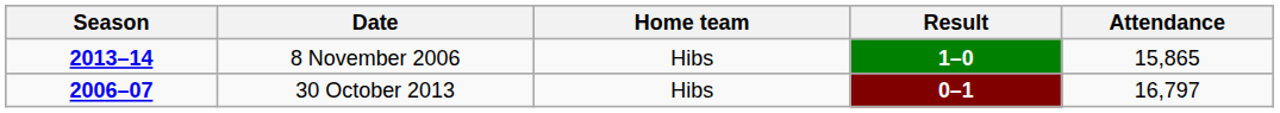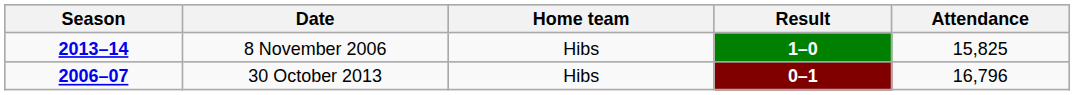 <table class="wikitable" style="text-align: center; width=55%; font-size: 11px">
 <tr>
 <th style="width:10%;">Season</th>
 <th style="width:15%;">Date</th>
 <th style="width:15%;">Home team</th>
 <th style="width:10%;">Result</th>
 <th style="width:10%;">Attendance</th>
 </tr>
 <tr>
 <td><strong><a href='#'>2013–14</a></strong></td>
 <td>8 November 2006</td>
 <td>Hibs</td>
 <td style="background:green;color:white;"><strong>1–0</strong></td>
-<td>15,865</td>
+<td>15,825</td>
 </tr>
 <tr>
 <td><strong><a href='#'>2006–07</a></strong></td>
 <td>30 October 2013</td>
 <td>Hibs</td>
 <td style="background:maroon;color:white;"><strong>0–1</strong></td>
-<td>16,797</td>
+<td>16,796</td>
 </tr>
 </table>
